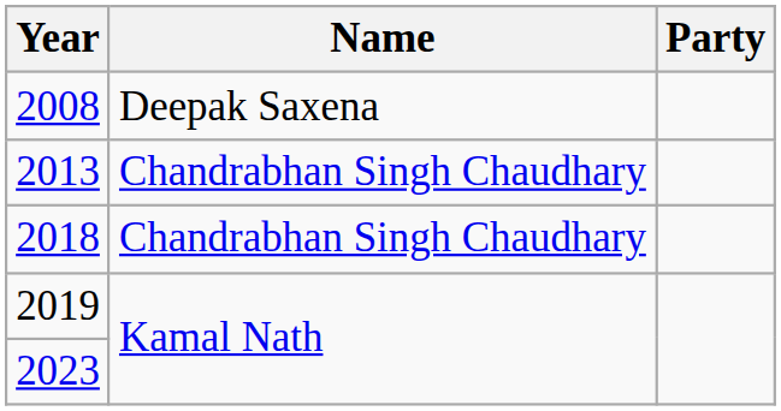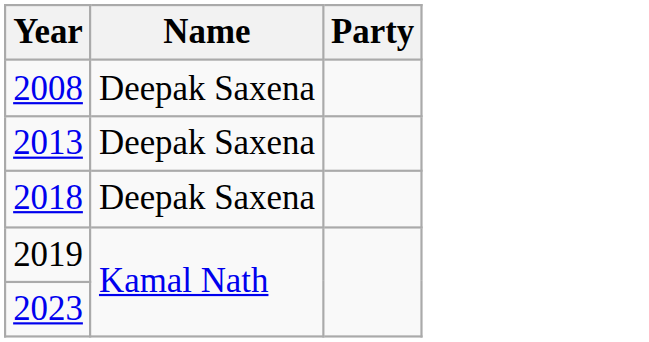 <table class ="wikitable sortable">
 <tr>
 <th>Year</th>
 <th>Name</th>
 <th colspan=2>Party</th>
 </tr>
 <tr>
 <td><a href='#'>2008</a></td>
 <td>Deepak Saxena</td>
 <td></td>
 </tr>
 <tr>
 <td><a href='#'>2013</a></td>
-<td><a href='#'>Chandrabhan Singh Chaudhary</a></td>
+<td>Deepak Saxena</td>
 <td></td>
 </tr>
 <tr>
 <td><a href='#'>2018</a></td>
-<td><a href='#'>Chandrabhan Singh Chaudhary</a></td>
+<td>Deepak Saxena</td>
 <td></td>
 </tr>
 <tr>
 <td>2019</td>
 <td Rowspan=2><a href='#'>Kamal Nath</a></td>
 </tr>
 <tr>
 <td><a href='#'>2023</a></td>
 </tr>
 </table>
